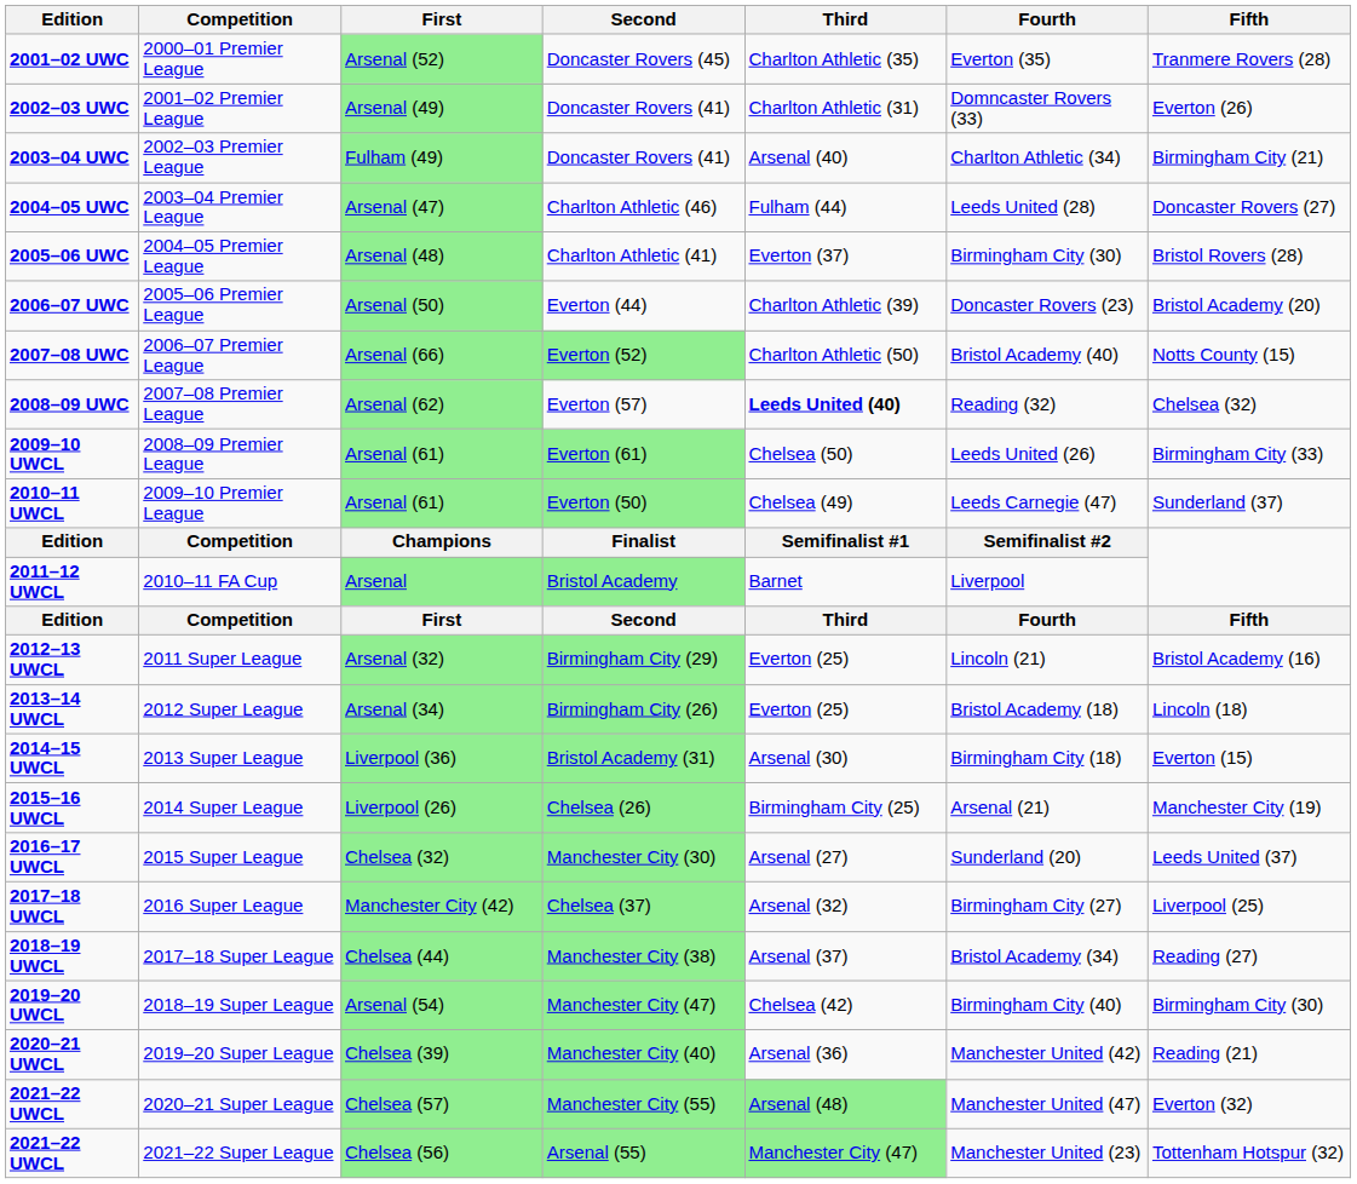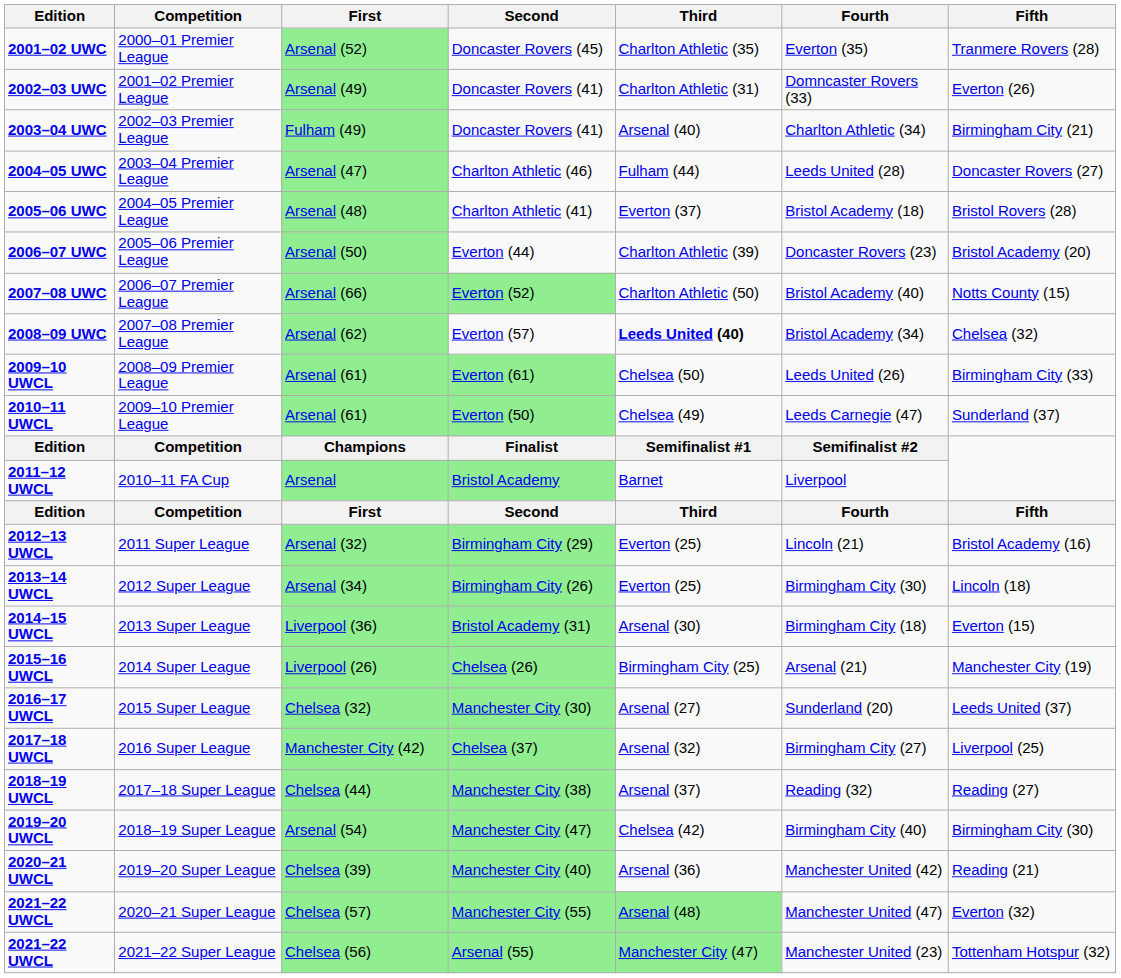 <table class="wikitable">
 <tr>
 <th width=110px>Edition</th>
 <th width=170px>Competition</th>
 <th width=170px>First</th>
 <th width=170px>Second</th>
 <th width=170px>Third</th>
 <th width=170px>Fourth</th>
 <th width=170px>Fifth</th>
 </tr>
 <tr>
 <td><strong><a href='#'>2001–02 UWC</a></strong></td>
 <td><a href='#'>2000–01 Premier League</a></td>
 <td bgcolor=lightgreen><a href='#'>Arsenal</a> (52)</td>
 <td><a href='#'>Doncaster Rovers</a> (45)</td>
 <td><a href='#'>Charlton Athletic</a> (35)</td>
 <td><a href='#'>Everton</a> (35)</td>
 <td><a href='#'>Tranmere Rovers</a> (28)</td>
 </tr>
 <tr>
 <td><strong><a href='#'>2002–03 UWC</a></strong></td>
 <td><a href='#'>2001–02 Premier League</a></td>
 <td bgcolor=lightgreen><a href='#'>Arsenal</a> (49)</td>
 <td><a href='#'>Doncaster Rovers</a> (41)</td>
 <td><a href='#'>Charlton Athletic</a> (31)</td>
 <td><a href='#'>Domncaster Rovers</a> (33)</td>
 <td><a href='#'>Everton</a> (26)</td>
 </tr>
 <tr>
 <td><strong><a href='#'>2003–04 UWC</a></strong></td>
 <td><a href='#'>2002–03 Premier League</a></td>
 <td bgcolor=lightgreen><a href='#'>Fulham</a> (49)</td>
 <td><a href='#'>Doncaster Rovers</a> (41)</td>
 <td><a href='#'>Arsenal</a> (40)</td>
 <td><a href='#'>Charlton Athletic</a> (34)</td>
 <td><a href='#'>Birmingham City</a> (21)</td>
 </tr>
 <tr>
 <td><strong><a href='#'>2004–05 UWC</a></strong></td>
 <td><a href='#'>2003–04 Premier League</a></td>
 <td bgcolor=lightgreen><a href='#'>Arsenal</a> (47)</td>
 <td><a href='#'>Charlton Athletic</a> (46)</td>
 <td><a href='#'>Fulham</a> (44)</td>
 <td><a href='#'>Leeds United</a> (28)</td>
 <td><a href='#'>Doncaster Rovers</a> (27)</td>
 </tr>
 <tr>
 <td><strong><a href='#'>2005–06 UWC</a></strong></td>
 <td><a href='#'>2004–05 Premier League</a></td>
 <td bgcolor=lightgreen><a href='#'>Arsenal</a> (48)</td>
 <td><a href='#'>Charlton Athletic</a> (41)</td>
 <td><a href='#'>Everton</a> (37)</td>
-<td><a href='#'>Birmingham City</a> (30)</td>
+<td><a href='#'>Bristol Academy</a> (18)</td>
 <td><a href='#'>Bristol Rovers</a> (28)</td>
 </tr>
 <tr>
 <td><strong><a href='#'>2006–07 UWC</a></strong></td>
 <td><a href='#'>2005–06 Premier League</a></td>
 <td bgcolor=lightgreen><a href='#'>Arsenal</a> (50)</td>
 <td><a href='#'>Everton</a> (44)</td>
 <td><a href='#'>Charlton Athletic</a> (39)</td>
 <td><a href='#'>Doncaster Rovers</a> (23)</td>
 <td><a href='#'>Bristol Academy</a> (20)</td>
 </tr>
 <tr>
 <td><strong><a href='#'>2007–08 UWC</a></strong></td>
 <td><a href='#'>2006–07 Premier League</a></td>
 <td bgcolor=lightgreen><a href='#'>Arsenal</a> (66)</td>
 <td bgcolor=lightgreen><a href='#'>Everton</a> (52)</td>
 <td><a href='#'>Charlton Athletic</a> (50)</td>
 <td><a href='#'>Bristol Academy</a> (40)</td>
 <td><a href='#'>Notts County</a> (15)</td>
 </tr>
 <tr>
 <td><strong><a href='#'>2008–09 UWC</a></strong></td>
 <td><a href='#'>2007–08 Premier League</a></td>
 <td bgcolor=lightgreen><a href='#'>Arsenal</a> (62)</td>
 <td><a href='#'>Everton</a> (57)</td>
 <td><strong><a href='#'>Leeds United</a> (40)</strong></td>
-<td><a href='#'>Reading</a> (32)</td>
+<td><a href='#'>Bristol Academy</a> (34)</td>
 <td><a href='#'>Chelsea</a> (32)</td>
 </tr>
 <tr>
 <td><strong><a href='#'>2009–10 UWCL</a></strong></td>
 <td><a href='#'>2008–09 Premier League</a></td>
 <td bgcolor=lightgreen><a href='#'>Arsenal</a> (61)</td>
 <td bgcolor=lightgreen><a href='#'>Everton</a> (61)</td>
 <td><a href='#'>Chelsea</a> (50)</td>
 <td><a href='#'>Leeds United</a> (26)</td>
 <td><a href='#'>Birmingham City</a> (33)</td>
 </tr>
 <tr>
 <td><strong><a href='#'>2010–11 UWCL</a></strong></td>
 <td><a href='#'>2009–10 Premier League</a></td>
 <td bgcolor=lightgreen><a href='#'>Arsenal</a> (61)</td>
 <td bgcolor=lightgreen><a href='#'>Everton</a> (50)</td>
 <td><a href='#'>Chelsea</a> (49)</td>
 <td><a href='#'>Leeds Carnegie</a> (47)</td>
 <td><a href='#'>Sunderland</a> (37)</td>
 </tr>
 <tr>
 <th width=110px>Edition</th>
 <th width=170px>Competition</th>
 <th width=170px>Champions</th>
 <th width=170px>Finalist</th>
 <th width=170px>Semifinalist #1</th>
 <th width=170px>Semifinalist #2</th>
 </tr>
 <tr>
 <td><strong><a href='#'>2011–12 UWCL</a></strong></td>
 <td><a href='#'>2010–11 FA Cup</a></td>
 <td bgcolor=lightgreen><a href='#'>Arsenal</a></td>
 <td bgcolor=lightgreen><a href='#'>Bristol Academy</a></td>
 <td><a href='#'>Barnet</a></td>
 <td><a href='#'>Liverpool</a></td>
 </tr>
 <tr>
 <th width=110px>Edition</th>
 <th width=170px>Competition</th>
 <th width=170px>First</th>
 <th width=170px>Second</th>
 <th width=170px>Third</th>
 <th width=170px>Fourth</th>
 <th width=170px>Fifth</th>
 </tr>
 <tr>
 <td><strong><a href='#'>2012–13 UWCL</a></strong></td>
 <td><a href='#'>2011 Super League</a></td>
 <td bgcolor=lightgreen><a href='#'>Arsenal</a> (32)</td>
 <td bgcolor=lightgreen><a href='#'>Birmingham City</a> (29)</td>
 <td><a href='#'>Everton</a> (25)</td>
 <td><a href='#'>Lincoln</a> (21)</td>
 <td><a href='#'>Bristol Academy</a> (16)</td>
 </tr>
 <tr>
 <td><strong><a href='#'>2013–14 UWCL</a></strong></td>
 <td><a href='#'>2012 Super League</a></td>
 <td bgcolor=lightgreen><a href='#'>Arsenal</a> (34)</td>
 <td bgcolor=lightgreen><a href='#'>Birmingham City</a> (26)</td>
 <td><a href='#'>Everton</a> (25)</td>
-<td><a href='#'>Bristol Academy</a> (18)</td>
+<td><a href='#'>Birmingham City</a> (30)</td>
 <td><a href='#'>Lincoln</a> (18)</td>
 </tr>
 <tr>
 <td><strong><a href='#'>2014–15 UWCL</a></strong></td>
 <td><a href='#'>2013 Super League</a></td>
 <td bgcolor=lightgreen><a href='#'>Liverpool</a> (36)</td>
 <td bgcolor=lightgreen><a href='#'>Bristol Academy</a> (31)</td>
 <td><a href='#'>Arsenal</a> (30)</td>
 <td><a href='#'>Birmingham City</a> (18)</td>
 <td><a href='#'>Everton</a> (15)</td>
 </tr>
 <tr>
 <td><strong><a href='#'>2015–16 UWCL</a></strong></td>
 <td><a href='#'> 2014 Super League</a></td>
 <td bgcolor=lightgreen><a href='#'>Liverpool</a> (26)</td>
 <td bgcolor=lightgreen><a href='#'>Chelsea</a> (26)</td>
 <td><a href='#'>Birmingham City</a> (25)</td>
 <td><a href='#'>Arsenal</a> (21)</td>
 <td><a href='#'>Manchester City</a> (19)</td>
 </tr>
 <tr>
 <td><strong><a href='#'>2016–17 UWCL</a></strong></td>
 <td><a href='#'>2015 Super League</a></td>
 <td bgcolor=lightgreen><a href='#'>Chelsea</a> (32)</td>
 <td bgcolor=lightgreen><a href='#'>Manchester City</a> (30)</td>
 <td><a href='#'>Arsenal</a> (27)</td>
 <td><a href='#'>Sunderland</a> (20)</td>
 <td><a href='#'>Leeds United</a> (37)</td>
 </tr>
 <tr>
 <td><strong><a href='#'>2017–18 UWCL</a></strong></td>
 <td><a href='#'>2016 Super League</a></td>
 <td bgcolor=lightgreen><a href='#'>Manchester City</a> (42)</td>
 <td bgcolor=lightgreen><a href='#'>Chelsea</a> (37)</td>
 <td><a href='#'>Arsenal</a> (32)</td>
 <td><a href='#'>Birmingham City</a> (27)</td>
 <td><a href='#'>Liverpool</a> (25)</td>
 </tr>
 <tr>
 <td><strong><a href='#'>2018–19 UWCL</a></strong></td>
 <td><a href='#'>2017–18 Super League</a></td>
 <td bgcolor=lightgreen><a href='#'>Chelsea</a> (44)</td>
 <td bgcolor=lightgreen><a href='#'>Manchester City</a> (38)</td>
 <td><a href='#'>Arsenal</a> (37)</td>
-<td><a href='#'>Bristol Academy</a> (34)</td>
+<td><a href='#'>Reading</a> (32)</td>
 <td><a href='#'>Reading</a> (27)</td>
 </tr>
 <tr>
 <td><strong><a href='#'>2019–20 UWCL</a></strong></td>
 <td><a href='#'>2018–19 Super League</a></td>
 <td bgcolor=lightgreen><a href='#'>Arsenal</a> (54)</td>
 <td bgcolor=lightgreen><a href='#'>Manchester City</a> (47)</td>
 <td><a href='#'>Chelsea</a> (42)</td>
 <td><a href='#'>Birmingham City</a> (40)</td>
 <td><a href='#'>Birmingham City</a> (30)</td>
 </tr>
 <tr>
 <td><strong><a href='#'>2020–21 UWCL</a></strong></td>
 <td><a href='#'>2019–20 Super League</a></td>
 <td bgcolor=lightgreen><a href='#'>Chelsea</a> (39)</td>
 <td bgcolor=lightgreen><a href='#'>Manchester City</a> (40)</td>
 <td><a href='#'>Arsenal</a> (36)</td>
 <td><a href='#'>Manchester United</a> (42)</td>
 <td><a href='#'>Reading</a> (21)</td>
 </tr>
 <tr>
 <td><strong><a href='#'>2021–22 UWCL</a></strong></td>
 <td><a href='#'>2020–21 Super League</a></td>
 <td bgcolor=lightgreen><a href='#'>Chelsea</a> (57)</td>
 <td bgcolor=lightgreen><a href='#'>Manchester City</a> (55)</td>
 <td bgcolor=lightgreen><a href='#'>Arsenal</a> (48)</td>
 <td><a href='#'>Manchester United</a> (47)</td>
 <td><a href='#'>Everton</a> (32)</td>
 </tr>
 <tr>
 <td><strong><a href='#'>2021–22 UWCL</a></strong></td>
 <td><a href='#'>2021–22 Super League</a></td>
 <td bgcolor=lightgreen><a href='#'>Chelsea</a> (56)</td>
 <td bgcolor=lightgreen><a href='#'>Arsenal</a> (55)</td>
 <td bgcolor=lightgreen><a href='#'>Manchester City</a> (47)</td>
 <td><a href='#'>Manchester United</a> (23)</td>
 <td><a href='#'>Tottenham Hotspur</a> (32)</td>
 </tr>
 </table>
